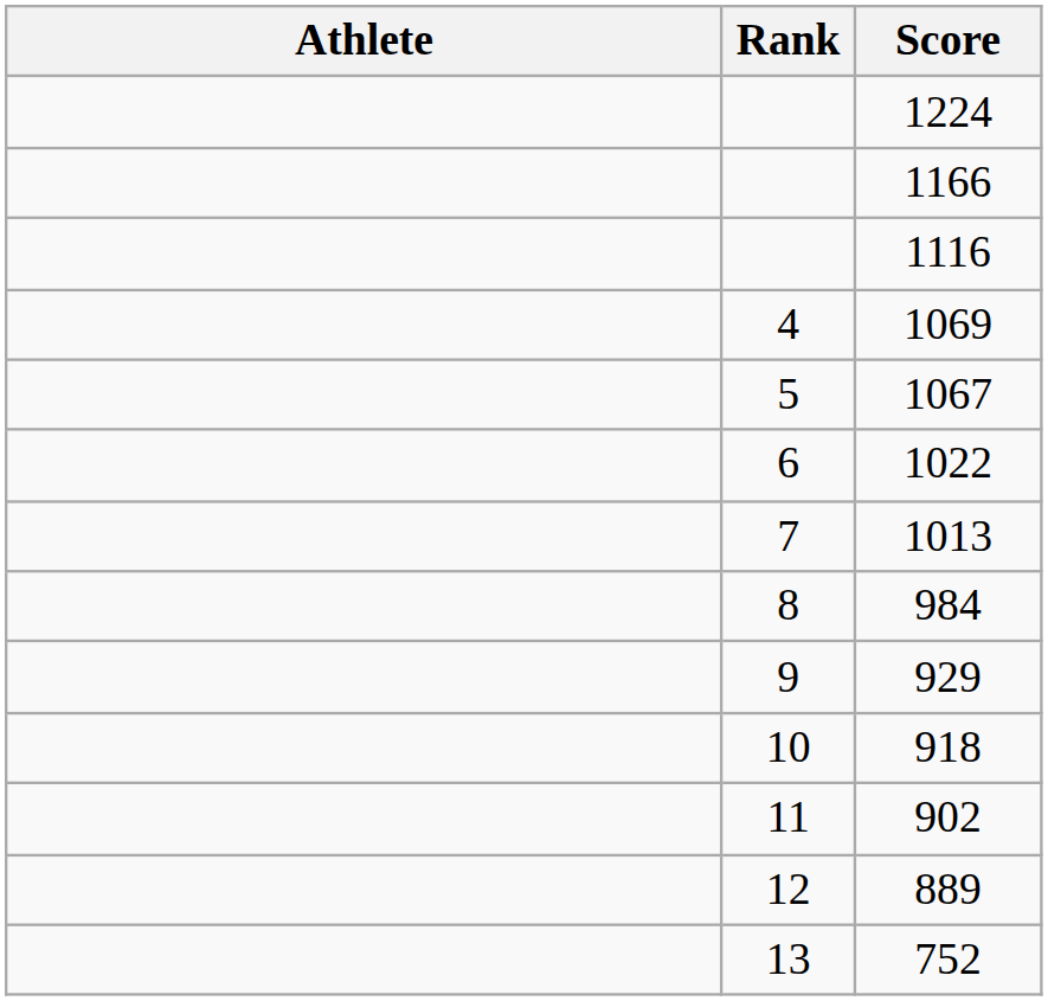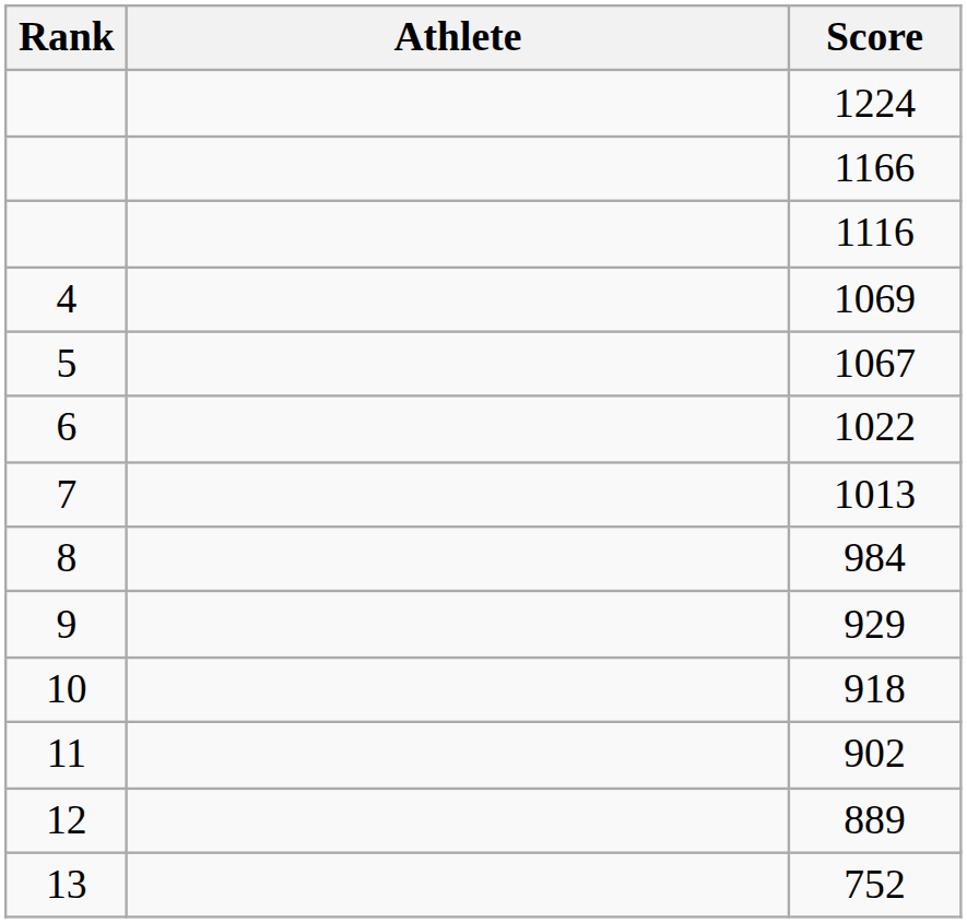 <table class=wikitable style="text-align:center">
 <tr>
+<th width=40>Rank</th>
 <th width=250>Athlete</th>
-<th width=40>Rank</th>
 <th width=60>Score</th>
 </tr>
 <tr>
+<td></td>
 <td align="left"></td>
-<td></td>
 <td>1224</td>
 </tr>
 <tr>
+<td></td>
 <td align="left"></td>
-<td></td>
 <td>1166</td>
 </tr>
 <tr>
+<td></td>
 <td align="left"></td>
-<td></td>
 <td>1116</td>
 </tr>
 <tr>
+<td>4</td>
 <td align="left"></td>
-<td>4</td>
 <td>1069</td>
 </tr>
 <tr>
+<td>5</td>
 <td align="left"></td>
-<td>5</td>
 <td>1067</td>
 </tr>
 <tr>
+<td>6</td>
 <td align="left"></td>
-<td>6</td>
 <td>1022</td>
 </tr>
 <tr>
+<td>7</td>
 <td align="left"></td>
-<td>7</td>
 <td>1013</td>
 </tr>
 <tr>
+<td>8</td>
 <td align="left"></td>
-<td>8</td>
 <td>984</td>
 </tr>
 <tr>
+<td>9</td>
 <td align="left"></td>
-<td>9</td>
 <td>929</td>
 </tr>
 <tr>
+<td>10</td>
 <td align="left"></td>
-<td>10</td>
 <td>918</td>
 </tr>
 <tr>
+<td>11</td>
 <td align="left"></td>
-<td>11</td>
 <td>902</td>
 </tr>
 <tr>
+<td>12</td>
 <td align="left"></td>
-<td>12</td>
 <td>889</td>
 </tr>
 <tr>
+<td>13</td>
 <td align="left"></td>
-<td>13</td>
 <td>752</td>
 </tr>
 </table>
